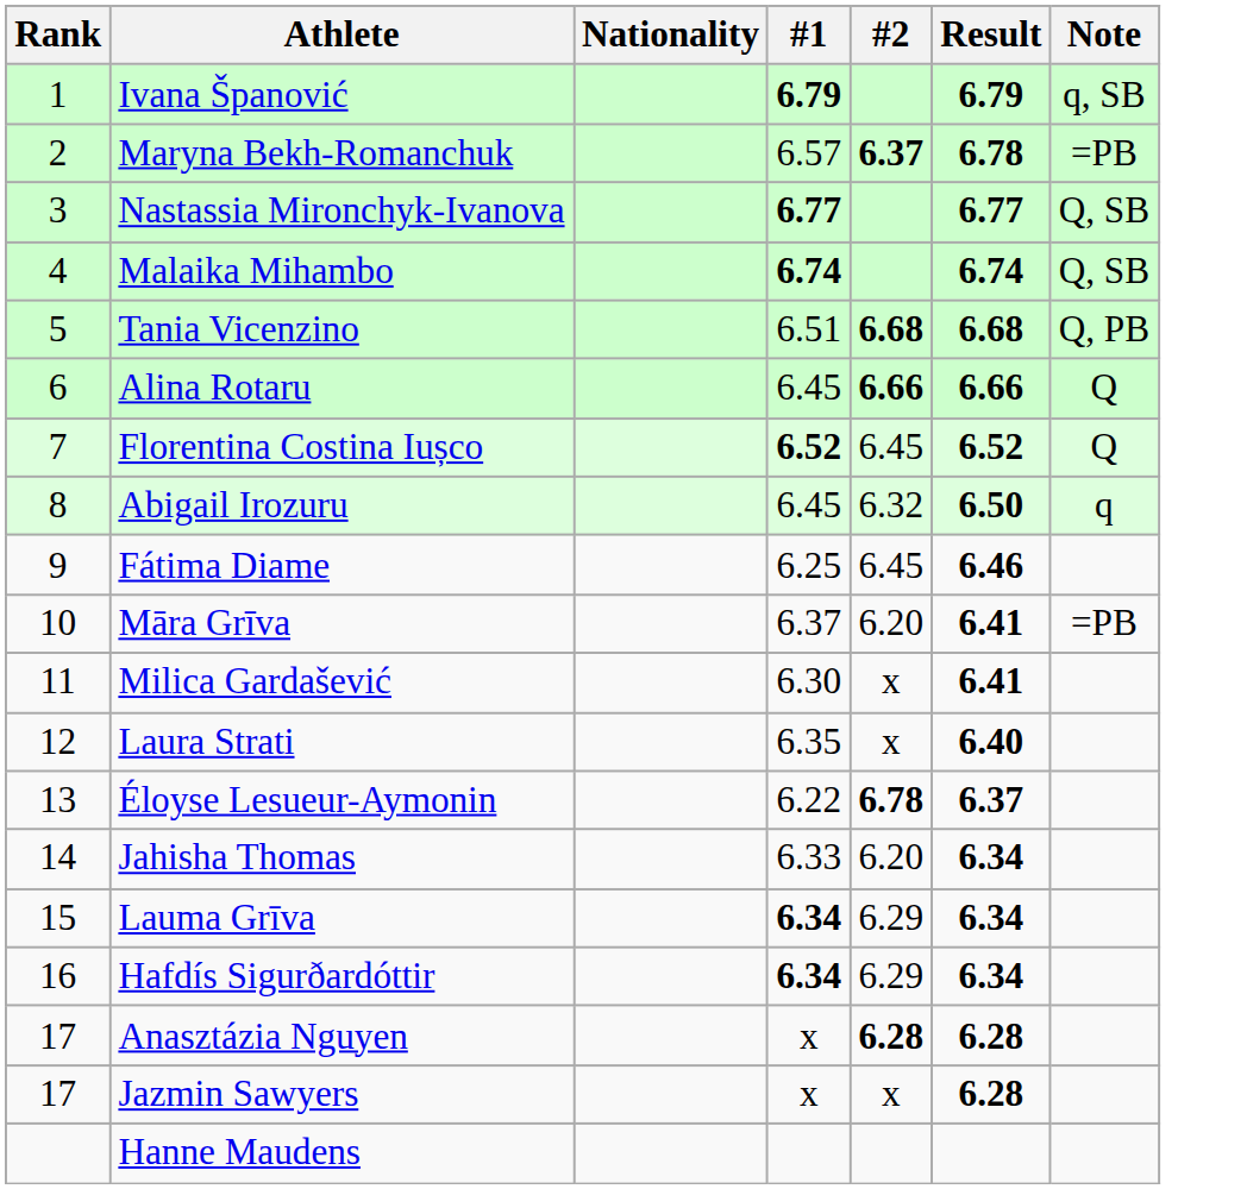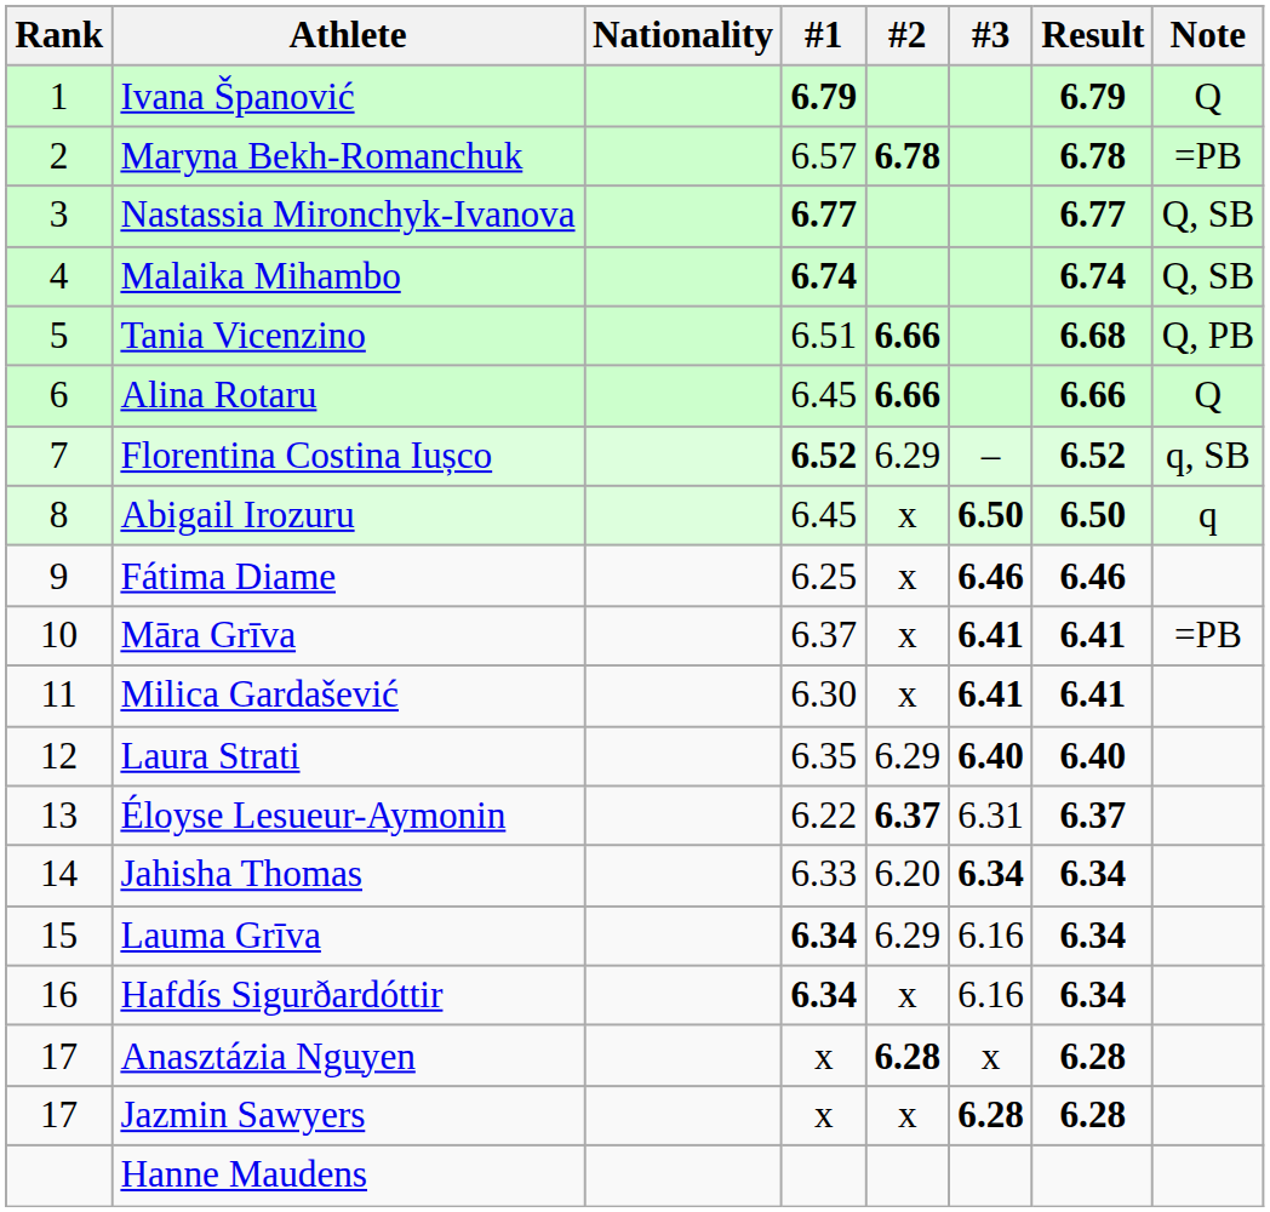 <table class="wikitable sortable" style="text-align:center">
 <tr>
 <th>Rank</th>
 <th>Athlete</th>
 <th>Nationality</th>
 <th>#1</th>
 <th>#2</th>
+<th>#3</th>
 <th>Result</th>
 <th>Note</th>
 </tr>
 <tr bgcolor=ccffcc>
 <td>1</td>
 <td align=left><a href='#'>Ivana Španović</a></td>
 <td align=left></td>
 <td><strong>6.79</strong></td>
 <td></td>
+<td></td>
 <td><strong>6.79</strong></td>
-<td>q, SB</td>
+<td>Q</td>
 </tr>
 <tr bgcolor=ccffcc>
 <td>2</td>
 <td align=left><a href='#'>Maryna Bekh-Romanchuk</a></td>
 <td align=left></td>
 <td>6.57</td>
-<td><strong>6.37</strong></td>
+<td><strong>6.78</strong></td>
+<td></td>
 <td><strong>6.78</strong></td>
 <td>=PB</td>
 </tr>
 <tr bgcolor=ccffcc>
 <td>3</td>
 <td align=left><a href='#'>Nastassia Mironchyk-Ivanova</a></td>
 <td align=left></td>
 <td><strong>6.77</strong></td>
+<td></td>
 <td></td>
 <td><strong>6.77</strong></td>
 <td>Q, SB</td>
 </tr>
 <tr bgcolor=ccffcc>
 <td>4</td>
 <td align=left><a href='#'>Malaika Mihambo</a></td>
 <td align=left></td>
 <td><strong>6.74</strong></td>
 <td></td>
+<td></td>
 <td><strong>6.74</strong></td>
 <td>Q, SB</td>
 </tr>
 <tr bgcolor=ccffcc>
 <td>5</td>
 <td align=left><a href='#'>Tania Vicenzino</a></td>
 <td align=left></td>
 <td>6.51</td>
-<td><strong>6.68</strong></td>
+<td><strong>6.66</strong></td>
+<td></td>
 <td><strong>6.68</strong></td>
 <td>Q, PB</td>
 </tr>
 <tr bgcolor=ccffcc>
 <td>6</td>
 <td align=left><a href='#'>Alina Rotaru</a></td>
 <td align=left></td>
 <td>6.45</td>
 <td><strong>6.66</strong></td>
+<td></td>
 <td><strong>6.66</strong></td>
 <td>Q</td>
 </tr>
 <tr bgcolor=ddffdd>
 <td>7</td>
 <td align=left><a href='#'>Florentina Costina Iușco</a></td>
 <td align=left></td>
 <td><strong>6.52</strong></td>
-<td>6.45</td>
+<td>6.29</td>
+<td>–</td>
 <td><strong>6.52</strong></td>
-<td>Q</td>
+<td>q, SB</td>
 </tr>
 <tr bgcolor=ddffdd>
 <td>8</td>
 <td align=left><a href='#'>Abigail Irozuru</a></td>
 <td align=left></td>
 <td>6.45</td>
-<td>6.32</td>
+<td>x</td>
+<td><strong>6.50</strong></td>
 <td><strong>6.50</strong></td>
 <td>q</td>
 </tr>
 <tr>
 <td>9</td>
 <td align=left><a href='#'>Fátima Diame</a></td>
 <td align=left></td>
 <td>6.25</td>
-<td>6.45</td>
+<td>x</td>
+<td><strong>6.46</strong></td>
 <td><strong>6.46</strong></td>
 <td></td>
 </tr>
 <tr>
 <td>10</td>
 <td align=left><a href='#'>Māra Grīva</a></td>
 <td align=left></td>
 <td>6.37</td>
-<td>6.20</td>
+<td>x</td>
+<td><strong>6.41</strong></td>
 <td><strong>6.41</strong></td>
 <td>=PB</td>
 </tr>
 <tr>
 <td>11</td>
 <td align=left><a href='#'>Milica Gardašević</a></td>
 <td align=left></td>
 <td>6.30</td>
 <td>x</td>
 <td><strong>6.41</strong></td>
+<td><strong>6.41</strong></td>
 <td></td>
 </tr>
 <tr>
 <td>12</td>
 <td align=left><a href='#'>Laura Strati</a></td>
 <td align=left></td>
 <td>6.35</td>
-<td>x</td>
+<td>6.29</td>
+<td><strong>6.40</strong></td>
 <td><strong>6.40</strong></td>
 <td></td>
 </tr>
 <tr>
 <td>13</td>
 <td align=left><a href='#'>Éloyse Lesueur-Aymonin</a></td>
 <td align=left></td>
 <td>6.22</td>
-<td><strong>6.78</strong></td>
+<td><strong>6.37</strong></td>
+<td>6.31</td>
 <td><strong>6.37</strong></td>
 <td></td>
 </tr>
 <tr>
 <td>14</td>
 <td align=left><a href='#'>Jahisha Thomas</a></td>
 <td align=left></td>
 <td>6.33</td>
 <td>6.20</td>
 <td><strong>6.34</strong></td>
+<td><strong>6.34</strong></td>
 <td></td>
 </tr>
 <tr>
 <td>15</td>
 <td align=left><a href='#'>Lauma Grīva</a></td>
 <td align=left></td>
 <td><strong>6.34</strong></td>
 <td>6.29</td>
+<td>6.16</td>
 <td><strong>6.34</strong></td>
 <td></td>
 </tr>
 <tr>
 <td>16</td>
 <td align=left><a href='#'>Hafdís Sigurðardóttir</a></td>
 <td align=left></td>
 <td><strong>6.34</strong></td>
-<td>6.29</td>
+<td>x</td>
+<td>6.16</td>
 <td><strong>6.34</strong></td>
 <td></td>
 </tr>
 <tr>
 <td>17</td>
 <td align=left><a href='#'>Anasztázia Nguyen</a></td>
 <td align=left></td>
 <td>x</td>
 <td><strong>6.28</strong></td>
+<td>x</td>
 <td><strong>6.28</strong></td>
 <td></td>
 </tr>
 <tr>
 <td>17</td>
 <td align=left><a href='#'>Jazmin Sawyers</a></td>
 <td align=left></td>
 <td>x</td>
 <td>x</td>
 <td><strong>6.28</strong></td>
+<td><strong>6.28</strong></td>
 <td></td>
 </tr>
 <tr>
 <td></td>
 <td align=left><a href='#'>Hanne Maudens</a></td>
 <td align=left></td>
 <td></td>
 <td></td>
+<td></td>
 <td><strong></strong></td>
 <td></td>
 </tr>
 </table>
